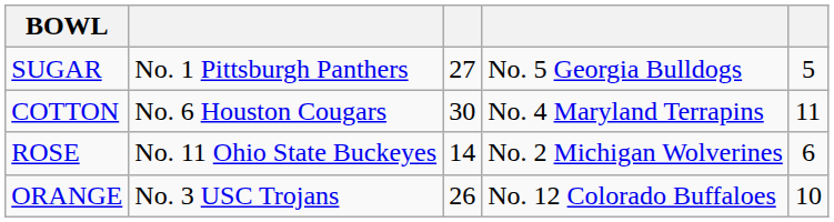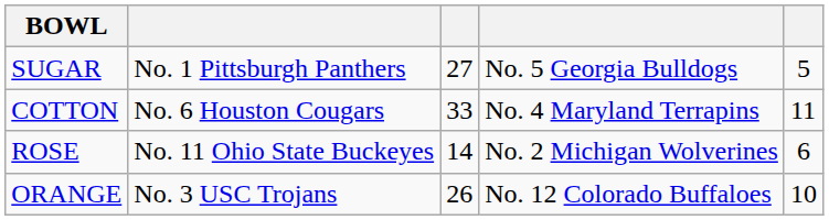 <table class="wikitable">
 <tr>
 <th>BOWL</th>
 <th></th>
 <th></th>
 <th></th>
 <th></th>
 </tr>
 <tr>
 <td><a href='#'>SUGAR</a></td>
 <td>No. 1 <a href='#'>Pittsburgh Panthers</a></td>
 <td>27</td>
 <td>No. 5 <a href='#'>Georgia Bulldogs</a></td>
 <td align=center>5</td>
 </tr>
 <tr>
 <td><a href='#'>COTTON</a></td>
 <td>No. 6 <a href='#'>Houston Cougars</a></td>
-<td>30</td>
+<td>33</td>
 <td>No. 4 <a href='#'>Maryland Terrapins</a></td>
 <td>11</td>
 </tr>
 <tr>
 <td><a href='#'>ROSE</a></td>
 <td>No. 11 <a href='#'>Ohio State Buckeyes</a></td>
 <td>14</td>
 <td>No. 2 <a href='#'>Michigan Wolverines</a></td>
 <td align=center>6</td>
 </tr>
 <tr>
 <td><a href='#'>ORANGE</a></td>
 <td>No. 3 <a href='#'>USC Trojans</a></td>
 <td>26</td>
 <td>No. 12 <a href='#'>Colorado Buffaloes</a></td>
 <td>10</td>
 </tr>
 </table>
